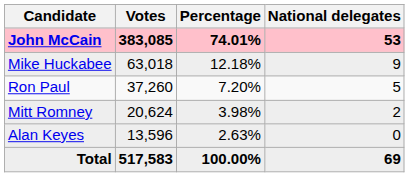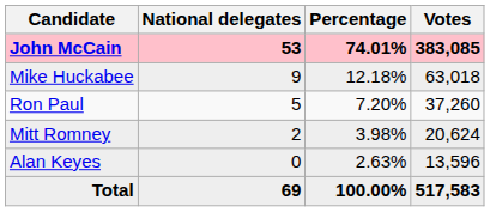 <table class="wikitable" style="text-align:right;">
 <tr>
 <th>Candidate</th>
+<th>National delegates</th>
+<th>Percentage</th>
 <th>Votes</th>
-<th>Percentage</th>
-<th>National delegates</th>
 </tr>
 <tr style="background:pink;">
 <td style="text-align:left;"><strong><a href='#'>John McCain</a></strong></td>
+<td><strong>53</strong></td>
+<td><strong>74.01%</strong></td>
 <td><strong>383,085</strong></td>
-<td><strong>74.01%</strong></td>
-<td><strong>53</strong></td>
 </tr>
 <tr style="background:#eee;">
 <td style="text-align:left;"><a href='#'>Mike Huckabee</a></td>
+<td>9</td>
+<td>12.18%</td>
 <td>63,018</td>
-<td>12.18%</td>
-<td>9</td>
 </tr>
 <tr>
 <td style="text-align:left;"><a href='#'>Ron Paul</a></td>
+<td>5</td>
+<td>7.20%</td>
 <td>37,260</td>
-<td>7.20%</td>
-<td>5</td>
 </tr>
 <tr style="background:#eee;">
 <td style="text-align:left;"><a href='#'>Mitt Romney</a></td>
+<td>2</td>
+<td>3.98%</td>
 <td>20,624</td>
-<td>3.98%</td>
-<td>2</td>
 </tr>
 <tr style="background:#eee;">
 <td style="text-align:left;"><a href='#'>Alan Keyes</a></td>
+<td>0</td>
+<td>2.63%</td>
 <td>13,596</td>
-<td>2.63%</td>
-<td>0</td>
 </tr>
 <tr style="background:#eee;">
 <td><strong>Total</strong></td>
+<td><strong>69</strong></td>
+<td><strong>100.00%</strong></td>
 <td><strong>517,583</strong></td>
-<td><strong>100.00%</strong></td>
-<td><strong>69</strong></td>
 </tr>
 </table>
